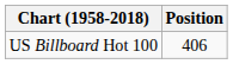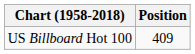 <table class="wikitable plainrowheaders">
 <tr>
 <th>Chart (1958-2018)</th>
 <th>Position</th>
 </tr>
 <tr>
 <td>US <em>Billboard</em> Hot 100</td>
-<td style="text-align:center;">406</td>
+<td style="text-align:center;">409</td>
 </tr>
 </table>
